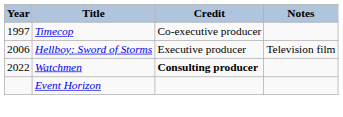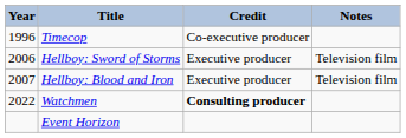 <table class="wikitable" background: #f9f9f9;>
 <tr align="center">
 <th style="background:#B0C4DE;">Year</th>
 <th style="background:#B0C4DE;">Title</th>
 <th style="background:#B0C4DE;">Credit</th>
 <th style="background:#B0C4DE;">Notes</th>
 </tr>
 <tr>
-<td>1997</td>
+<td>1996</td>
 <td><em><a href='#'>Timecop</a></em></td>
 <td>Co-executive producer</td>
 <td></td>
 </tr>
 <tr>
 <td>2006</td>
 <td><em><a href='#'>Hellboy: Sword of Storms</a></em></td>
+<td>Executive producer</td>
+<td>Television film</td>
+</tr>
+<tr>
+<td>2007</td>
+<td><em><a href='#'>Hellboy: Blood and Iron</a></em></td>
 <td>Executive producer</td>
 <td>Television film</td>
 </tr>
 <tr>
 <td>2022</td>
 <td><em><a href='#'>Watchmen</a></em></td>
 <td><strong>Consulting producer</strong></td>
 <td></td>
 </tr>
 <tr>
 <td></td>
 <td><em><a href='#'>Event Horizon</a></em></td>
 <td></td>
 <td></td>
 </tr>
 </table>
